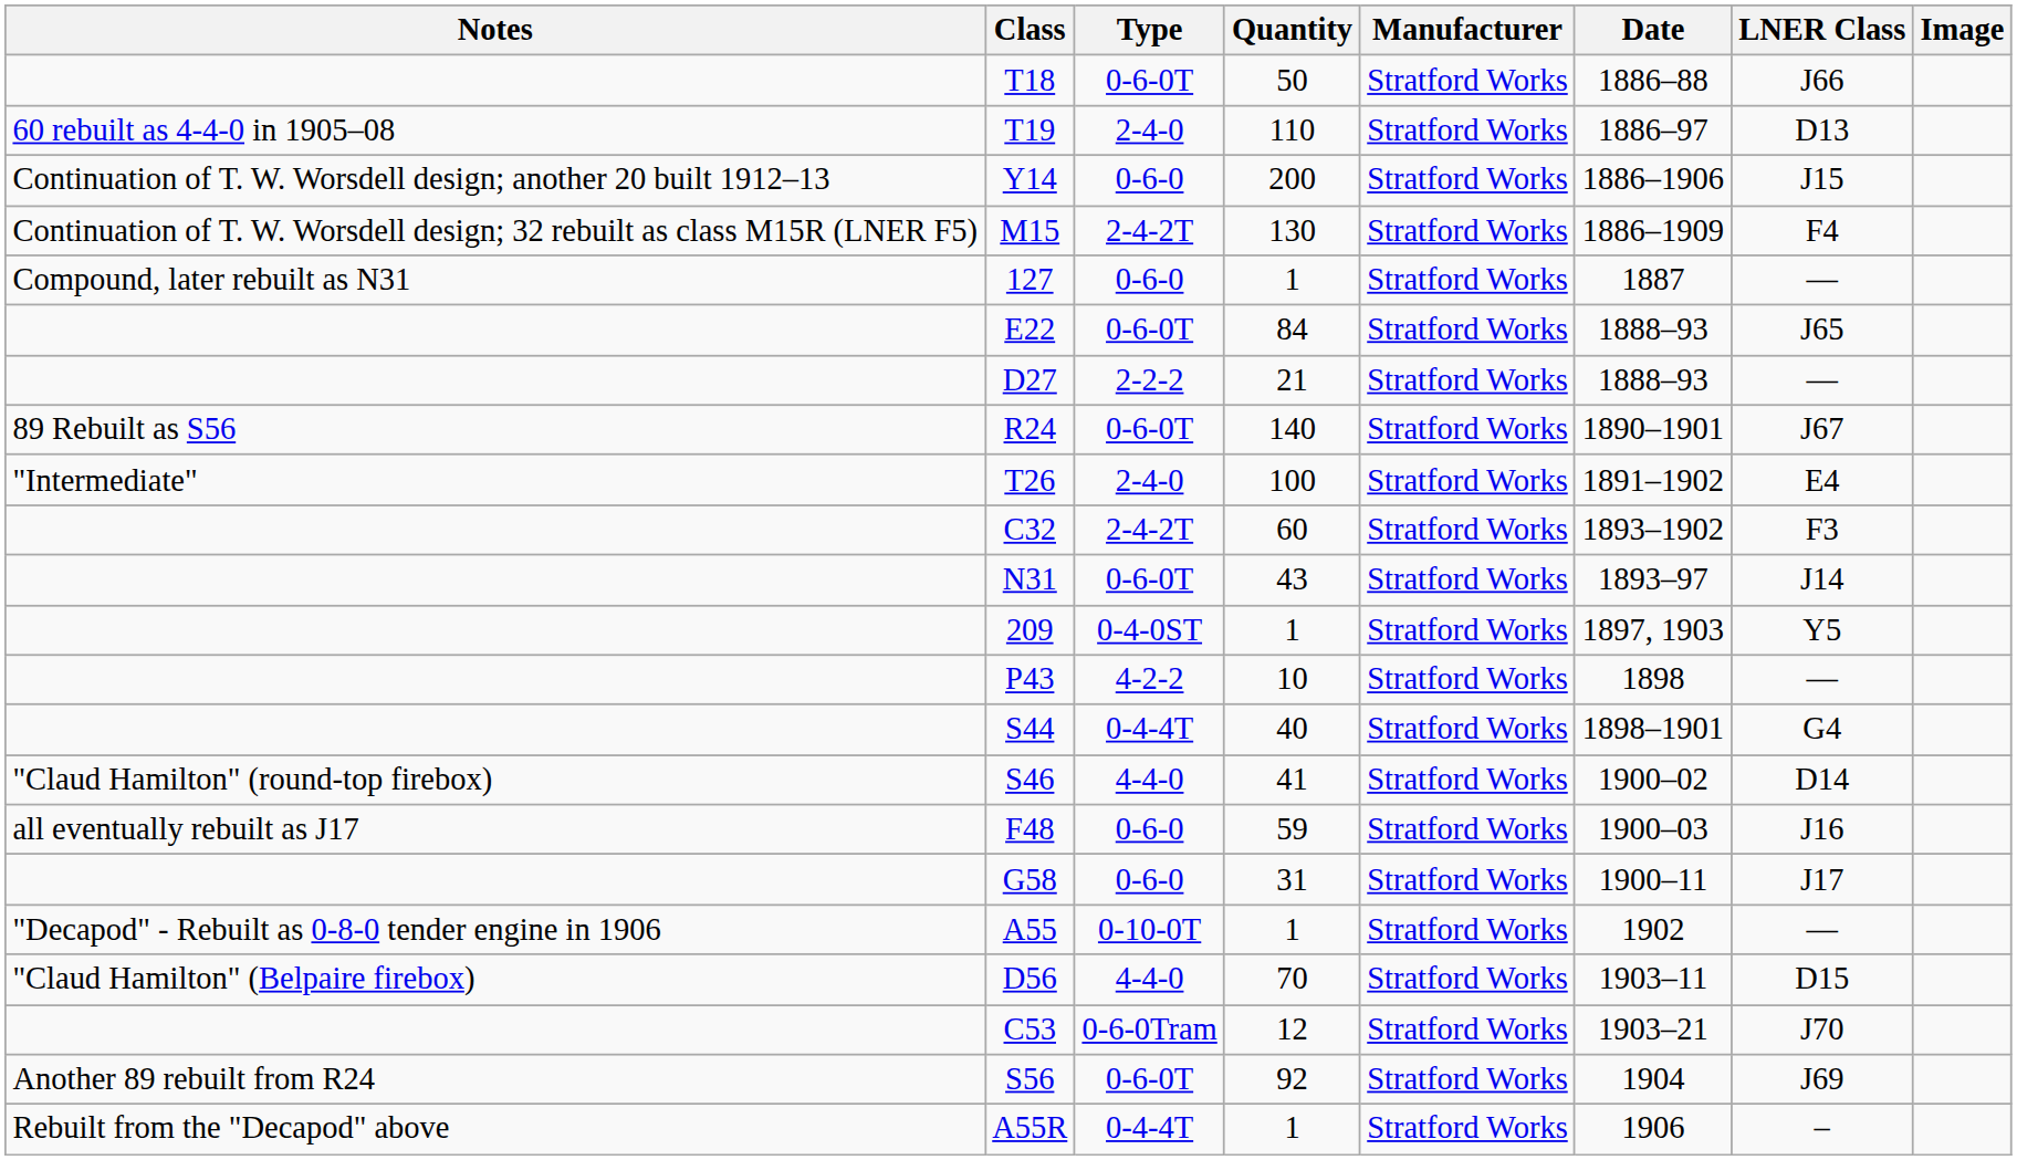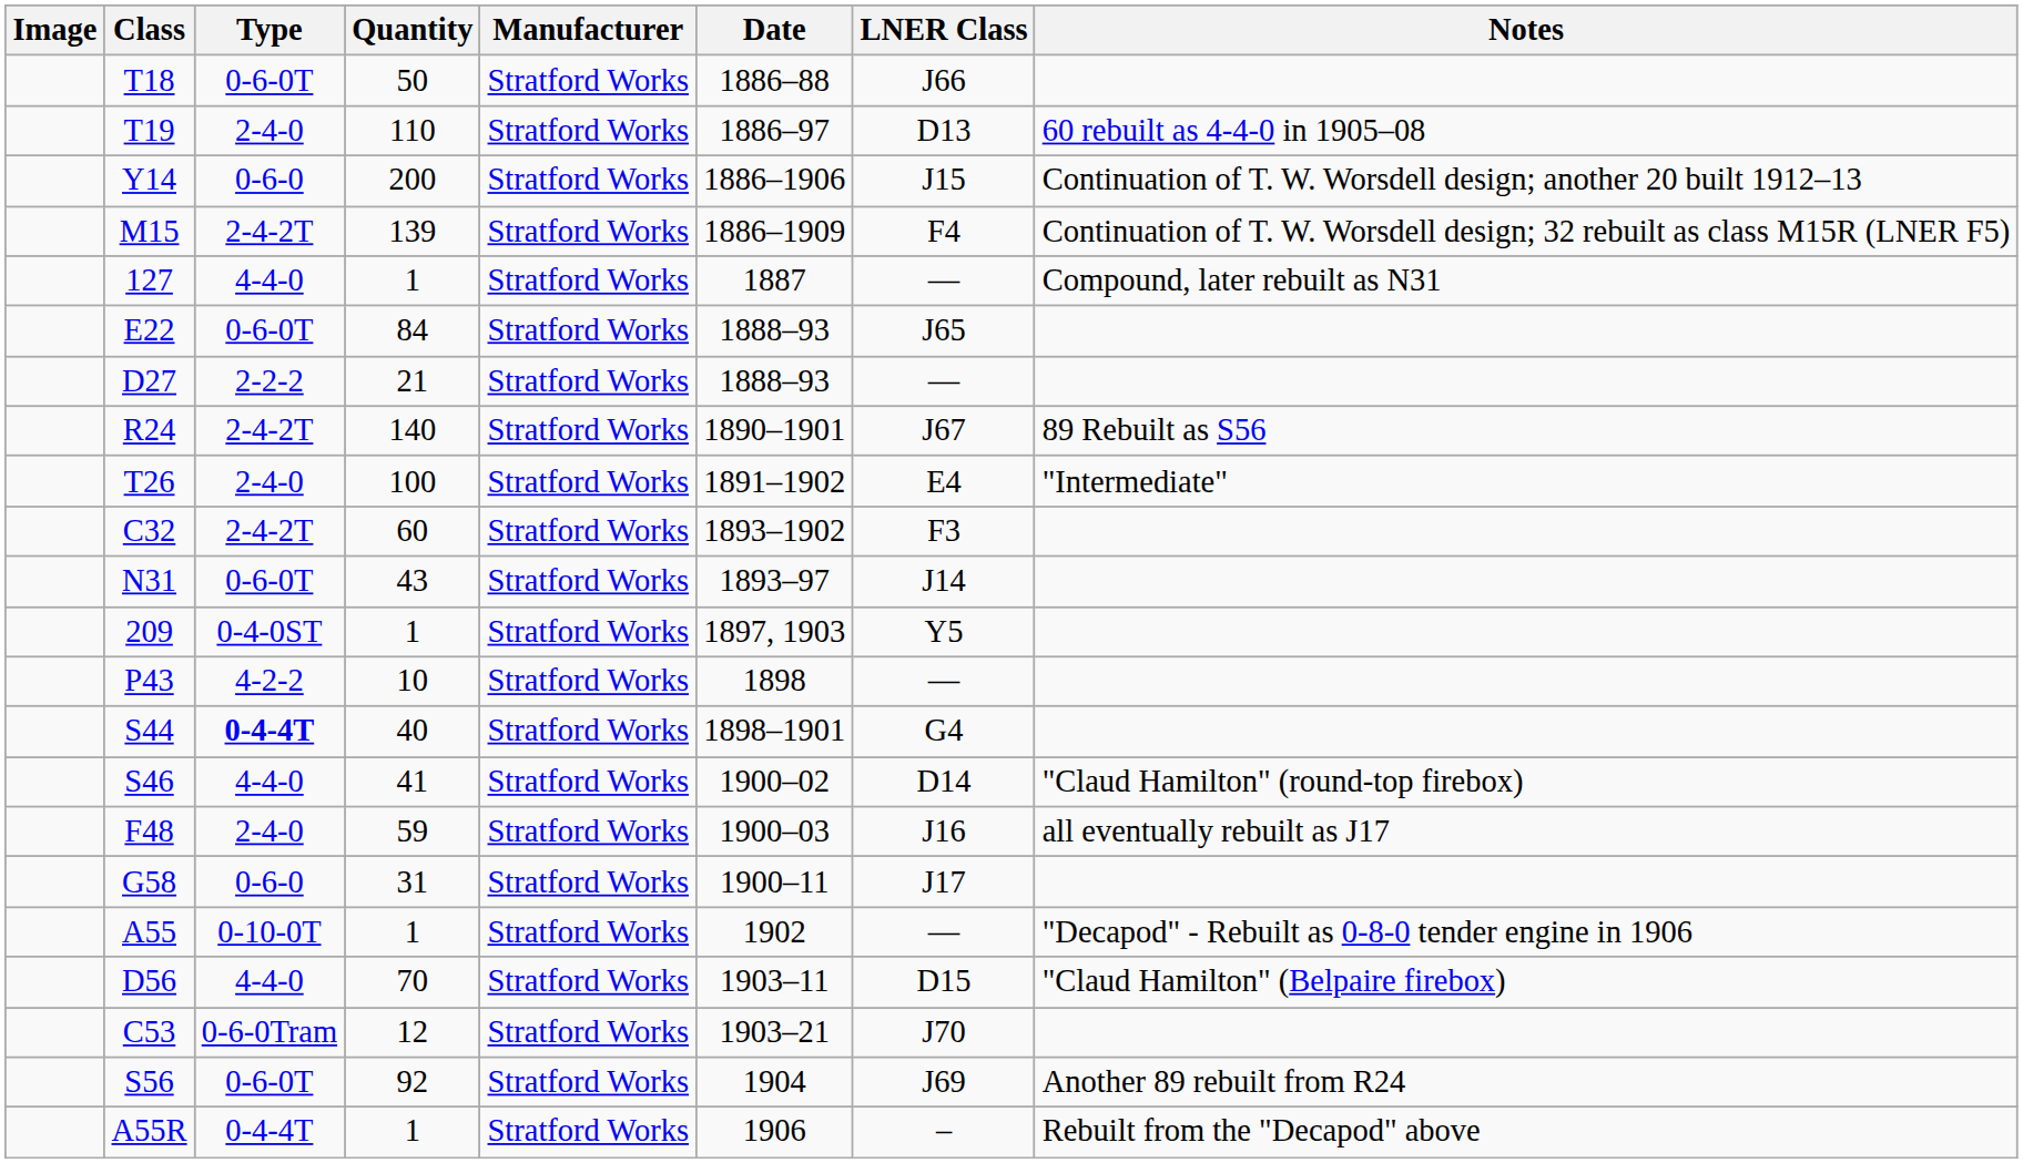 <table class="wikitable" style=text-align:center>
 <tr>
-<th>Notes</th>
+<th>Image</th>
 <th>Class</th>
 <th>Type</th>
 <th>Quantity</th>
 <th>Manufacturer</th>
 <th>Date</th>
 <th>LNER Class</th>
-<th>Image</th>
+<th>Notes</th>
 </tr>
 <tr>
-<td align=left></td>
+<td></td>
 <td><a href='#'>T18</a></td>
 <td><a href='#'>0-6-0T</a></td>
 <td>50</td>
 <td><a href='#'>Stratford Works</a></td>
 <td>1886–88</td>
 <td>J66</td>
-<td></td>
+<td align=left></td>
 </tr>
 <tr>
-<td align=left> <a href='#'>60 rebuilt as 4-4-0</a> in 1905–08</td>
+<td></td>
 <td><a href='#'>T19</a></td>
 <td><a href='#'>2-4-0</a></td>
 <td>110</td>
 <td><a href='#'>Stratford Works</a></td>
 <td>1886–97</td>
 <td>D13</td>
-<td></td>
+<td align=left> <a href='#'>60 rebuilt as 4-4-0</a> in 1905–08</td>
 </tr>
 <tr>
-<td align=left> Continuation of T. W. Worsdell design; another 20 built 1912–13</td>
+<td></td>
 <td><a href='#'>Y14</a></td>
 <td><a href='#'>0-6-0</a></td>
 <td>200</td>
 <td><a href='#'>Stratford Works</a></td>
 <td>1886–1906</td>
 <td>J15</td>
-<td></td>
+<td align=left> Continuation of T. W. Worsdell design; another 20 built 1912–13</td>
 </tr>
 <tr>
-<td align=left> Continuation of T. W. Worsdell design; 32 rebuilt as class M15R (LNER F5)</td>
+<td></td>
 <td><a href='#'>M15</a></td>
 <td><a href='#'>2-4-2T</a></td>
-<td>130</td>
+<td>139</td>
 <td><a href='#'>Stratford Works</a></td>
 <td>1886–1909</td>
 <td>F4</td>
-<td></td>
+<td align=left> Continuation of T. W. Worsdell design; 32 rebuilt as class M15R (LNER F5)</td>
 </tr>
 <tr>
-<td align=left> Compound, later rebuilt as N31</td>
+<td></td>
 <td><a href='#'>127</a></td>
-<td><a href='#'>0-6-0</a></td>
+<td><a href='#'>4-4-0</a></td>
 <td>1</td>
 <td><a href='#'>Stratford Works</a></td>
 <td>1887</td>
 <td>—</td>
-<td></td>
+<td align=left> Compound, later rebuilt as N31</td>
 </tr>
 <tr>
-<td align=left></td>
+<td></td>
 <td><a href='#'>E22</a></td>
 <td><a href='#'>0-6-0T</a></td>
 <td>84</td>
 <td><a href='#'>Stratford Works</a></td>
 <td>1888–93</td>
 <td>J65</td>
-<td></td>
+<td align=left></td>
 </tr>
 <tr>
-<td align=left></td>
+<td></td>
 <td><a href='#'>D27</a></td>
 <td><a href='#'>2-2-2</a></td>
 <td>21</td>
 <td><a href='#'>Stratford Works</a></td>
 <td>1888–93</td>
 <td>—</td>
-<td></td>
+<td align=left></td>
 </tr>
 <tr>
-<td align=left> 89 Rebuilt as <a href='#'>S56</a></td>
+<td></td>
 <td><a href='#'>R24</a></td>
-<td><a href='#'>0-6-0T</a></td>
+<td><a href='#'>2-4-2T</a></td>
 <td>140</td>
 <td><a href='#'>Stratford Works</a></td>
 <td>1890–1901</td>
 <td>J67</td>
-<td></td>
+<td align=left> 89 Rebuilt as <a href='#'>S56</a></td>
 </tr>
 <tr>
-<td align="left"> "Intermediate"</td>
+<td></td>
 <td><a href='#'>T26</a></td>
 <td><a href='#'>2-4-0</a></td>
 <td>100</td>
 <td><a href='#'>Stratford Works</a></td>
 <td>1891–1902</td>
 <td>E4</td>
-<td></td>
+<td align="left"> "Intermediate"</td>
 </tr>
 <tr>
-<td align=left></td>
+<td></td>
 <td><a href='#'>C32</a></td>
 <td><a href='#'>2-4-2T</a></td>
 <td>60</td>
 <td><a href='#'>Stratford Works</a></td>
 <td>1893–1902</td>
 <td>F3</td>
-<td></td>
+<td align=left></td>
 </tr>
 <tr>
-<td align=left></td>
+<td></td>
 <td><a href='#'>N31</a></td>
 <td><a href='#'>0-6-0T</a></td>
 <td>43</td>
 <td><a href='#'>Stratford Works</a></td>
 <td>1893–97</td>
 <td>J14</td>
-<td></td>
+<td align=left></td>
 </tr>
 <tr>
-<td align=left></td>
+<td></td>
 <td><a href='#'>209</a></td>
 <td><a href='#'>0-4-0ST</a></td>
 <td>1</td>
 <td><a href='#'>Stratford Works</a></td>
 <td>1897, 1903</td>
 <td>Y5</td>
-<td></td>
+<td align=left></td>
 </tr>
 <tr>
-<td align=left></td>
+<td></td>
 <td><a href='#'>P43</a></td>
 <td><a href='#'>4-2-2</a></td>
 <td>10</td>
 <td><a href='#'>Stratford Works</a></td>
 <td>1898</td>
 <td>—</td>
-<td></td>
+<td align=left></td>
 </tr>
 <tr>
-<td align=left></td>
+<td></td>
 <td><a href='#'>S44</a></td>
-<td><a href='#'>0-4-4T</a></td>
+<td><strong><a href='#'>0-4-4T</a></strong></td>
 <td>40</td>
 <td><a href='#'>Stratford Works</a></td>
 <td>1898–1901</td>
 <td>G4</td>
-<td></td>
+<td align=left></td>
 </tr>
 <tr>
-<td align=left> "Claud Hamilton" (round-top firebox)</td>
+<td></td>
 <td><a href='#'>S46</a></td>
 <td><a href='#'>4-4-0</a></td>
 <td>41</td>
 <td><a href='#'>Stratford Works</a></td>
 <td>1900–02</td>
 <td>D14</td>
-<td></td>
+<td align=left> "Claud Hamilton" (round-top firebox)</td>
 </tr>
 <tr>
-<td align=left> all eventually rebuilt as J17</td>
+<td></td>
 <td><a href='#'>F48</a></td>
-<td><a href='#'>0-6-0</a></td>
+<td><a href='#'>2-4-0</a></td>
 <td>59</td>
 <td><a href='#'>Stratford Works</a></td>
 <td>1900–03</td>
 <td>J16</td>
-<td></td>
+<td align=left> all eventually rebuilt as J17</td>
 </tr>
 <tr>
-<td align=left></td>
+<td></td>
 <td><a href='#'>G58</a></td>
 <td><a href='#'>0-6-0</a></td>
 <td>31</td>
 <td><a href='#'>Stratford Works</a></td>
 <td>1900–11</td>
 <td>J17</td>
-<td></td>
+<td align=left></td>
 </tr>
 <tr>
-<td align=left> "Decapod" - Rebuilt as <a href='#'>0-8-0</a> tender engine in 1906</td>
+<td></td>
 <td><a href='#'>A55</a></td>
 <td><a href='#'>0-10-0T</a></td>
 <td>1</td>
 <td><a href='#'>Stratford Works</a></td>
 <td>1902</td>
 <td>—</td>
-<td></td>
+<td align=left> "Decapod" - Rebuilt as <a href='#'>0-8-0</a> tender engine in 1906</td>
 </tr>
 <tr>
-<td align=left> "Claud Hamilton" (<a href='#'>Belpaire firebox</a>)</td>
+<td></td>
 <td><a href='#'>D56</a></td>
 <td><a href='#'>4-4-0</a></td>
 <td>70</td>
 <td><a href='#'>Stratford Works</a></td>
 <td>1903–11</td>
 <td>D15</td>
-<td></td>
+<td align=left> "Claud Hamilton" (<a href='#'>Belpaire firebox</a>)</td>
 </tr>
 <tr>
-<td align=left></td>
+<td></td>
 <td><a href='#'>C53</a></td>
 <td><a href='#'>0-6-0Tram</a></td>
 <td>12</td>
 <td><a href='#'>Stratford Works</a></td>
 <td>1903–21</td>
 <td>J70</td>
-<td></td>
+<td align=left></td>
 </tr>
 <tr>
-<td align=left> Another 89 rebuilt from R24</td>
+<td></td>
 <td><a href='#'>S56</a></td>
 <td><a href='#'>0-6-0T</a></td>
 <td>92</td>
 <td><a href='#'>Stratford Works</a></td>
 <td>1904</td>
 <td>J69</td>
-<td></td>
+<td align=left> Another 89 rebuilt from R24</td>
 </tr>
 <tr>
-<td align=left>Rebuilt from the "Decapod" above</td>
+<td></td>
 <td><a href='#'>A55R</a></td>
 <td><a href='#'>0-4-4T</a></td>
 <td>1</td>
 <td><a href='#'>Stratford Works</a></td>
 <td>1906</td>
 <td>–</td>
-<td></td>
+<td align=left>Rebuilt from the "Decapod" above</td>
 </tr>
 </table>
